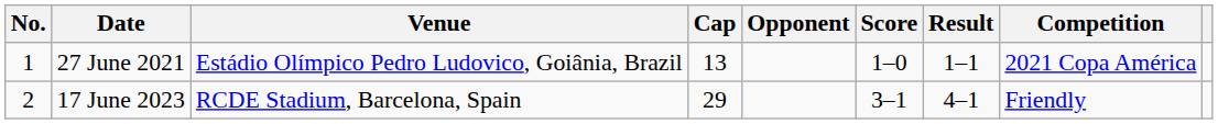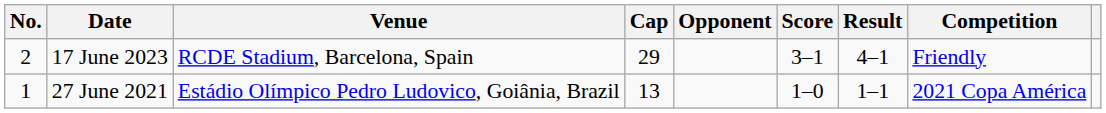 <table class="wikitable sortable">
 <tr>
 <th scope=col>No.</th>
 <th scope=col>Date</th>
 <th scope=col>Venue</th>
 <th scope=col>Cap</th>
 <th scope=col>Opponent</th>
 <th scope=col>Score</th>
 <th scope=col>Result</th>
 <th scope=col>Competition</th>
 <th scope=col class=unsortable></th>
 </tr>
 <tr>
+<td align=center>2</td>
+<td>17 June 2023</td>
+<td><a href='#'>RCDE Stadium</a>, Barcelona, Spain</td>
+<td align=center>29</td>
+<td></td>
+<td align=center>3–1</td>
+<td align=center>4–1</td>
+<td><a href='#'>Friendly</a></td>
+<td align=center></td>
+</tr>
+<tr>
 <td align=center>1</td>
 <td>27 June 2021</td>
 <td><a href='#'>Estádio Olímpico Pedro Ludovico</a>, Goiânia, Brazil</td>
 <td align=center>13</td>
 <td></td>
 <td align=center>1–0</td>
 <td align=center>1–1</td>
 <td><a href='#'>2021 Copa América</a></td>
 <td align=center></td>
 </tr>
-<tr>
-<td align=center>2</td>
-<td>17 June 2023</td>
-<td><a href='#'>RCDE Stadium</a>, Barcelona, Spain</td>
-<td align=center>29</td>
-<td></td>
-<td align=center>3–1</td>
-<td align=center>4–1</td>
-<td><a href='#'>Friendly</a></td>
-<td align=center></td>
-</tr>
 </table>
